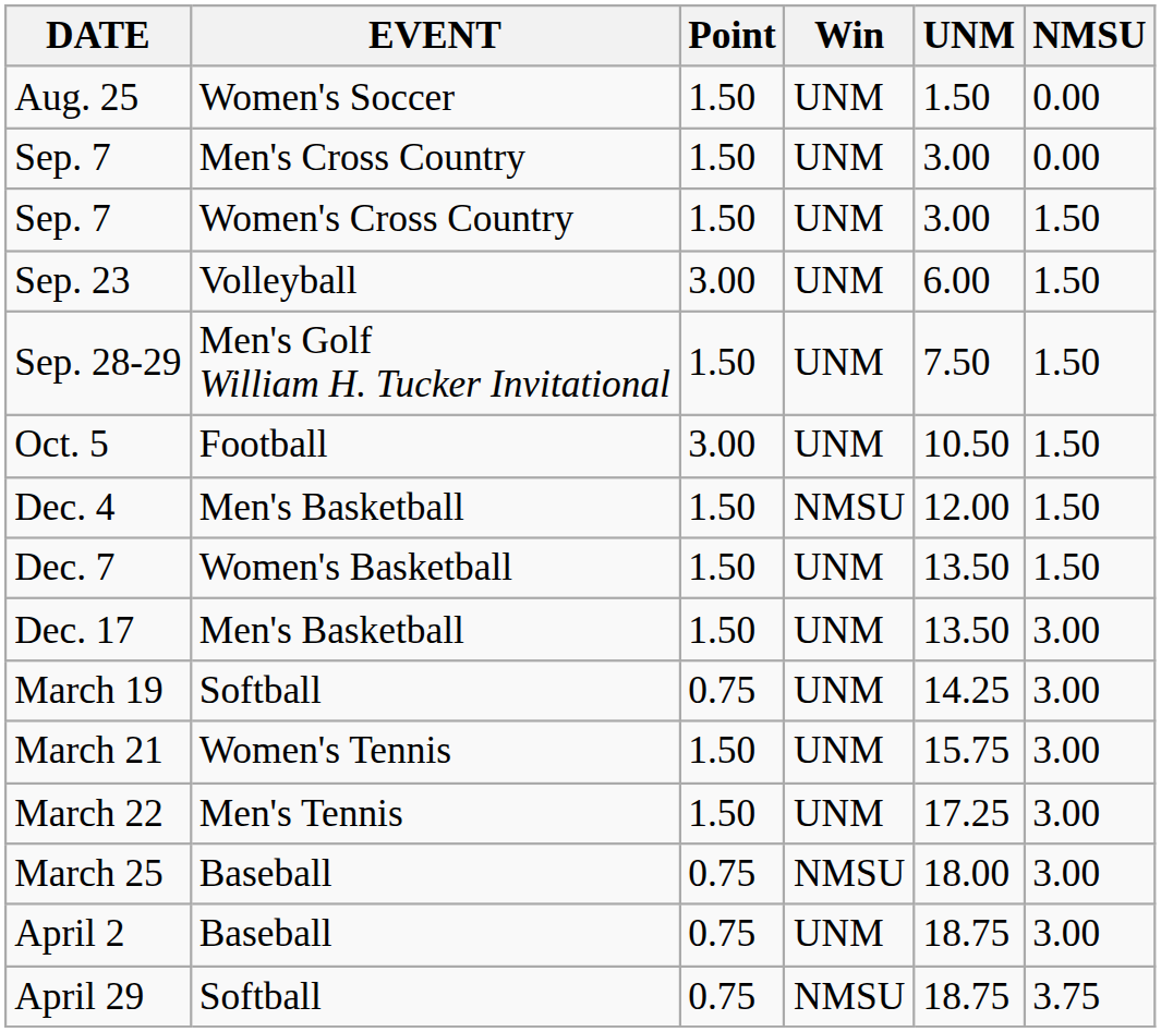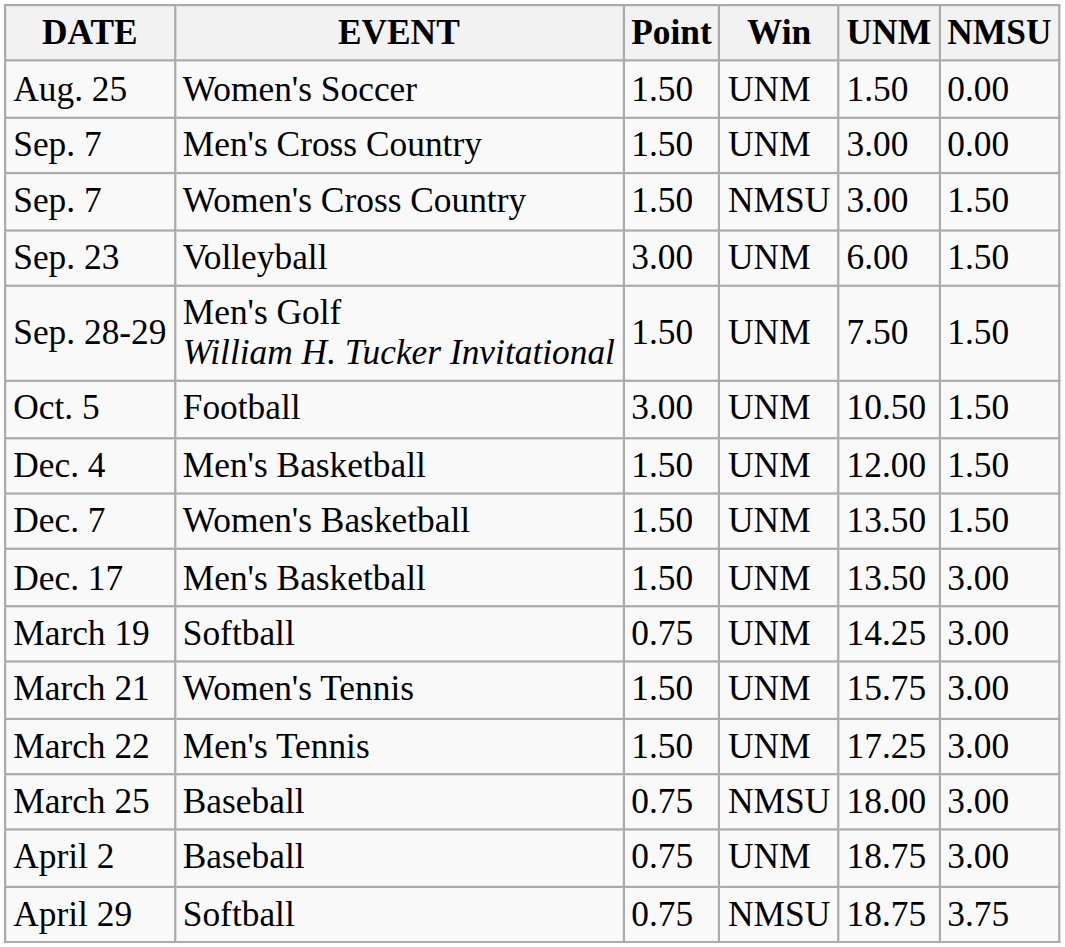 <table class="wikitable">
 <tr>
 <th>DATE</th>
 <th>EVENT</th>
 <th>Point</th>
 <th>Win</th>
 <th>UNM</th>
 <th>NMSU</th>
 </tr>
 <tr>
 <td>Aug. 25</td>
 <td>Women's Soccer</td>
 <td>1.50</td>
 <td>UNM</td>
 <td>1.50</td>
 <td>0.00</td>
 </tr>
 <tr>
 <td>Sep. 7</td>
 <td>Men's Cross Country</td>
 <td>1.50</td>
 <td>UNM</td>
 <td>3.00</td>
 <td>0.00</td>
 </tr>
 <tr>
 <td>Sep. 7</td>
 <td>Women's Cross Country</td>
 <td>1.50</td>
-<td>UNM</td>
+<td>NMSU</td>
 <td>3.00</td>
 <td>1.50</td>
 </tr>
 <tr>
 <td>Sep. 23</td>
 <td>Volleyball</td>
 <td>3.00</td>
 <td>UNM</td>
 <td>6.00</td>
 <td>1.50</td>
 </tr>
 <tr>
 <td>Sep. 28-29</td>
 <td>Men's Golf<br><em>William H. Tucker Invitational</em></td>
 <td>1.50</td>
 <td>UNM</td>
 <td>7.50</td>
 <td>1.50</td>
 </tr>
 <tr>
 <td>Oct. 5</td>
 <td>Football</td>
 <td>3.00</td>
 <td>UNM</td>
 <td>10.50</td>
 <td>1.50</td>
 </tr>
 <tr>
 <td>Dec. 4</td>
 <td>Men's Basketball</td>
 <td>1.50</td>
-<td>NMSU</td>
+<td>UNM</td>
 <td>12.00</td>
 <td>1.50</td>
 </tr>
 <tr>
 <td>Dec. 7</td>
 <td>Women's Basketball</td>
 <td>1.50</td>
 <td>UNM</td>
 <td>13.50</td>
 <td>1.50</td>
 </tr>
 <tr>
 <td>Dec. 17</td>
 <td>Men's Basketball</td>
 <td>1.50</td>
 <td>UNM</td>
 <td>13.50</td>
 <td>3.00</td>
 </tr>
 <tr>
 <td>March 19</td>
 <td>Softball</td>
 <td>0.75</td>
 <td>UNM</td>
 <td>14.25</td>
 <td>3.00</td>
 </tr>
 <tr>
 <td>March 21</td>
 <td>Women's Tennis</td>
 <td>1.50</td>
 <td>UNM</td>
 <td>15.75</td>
 <td>3.00</td>
 </tr>
 <tr>
 <td>March 22</td>
 <td>Men's Tennis</td>
 <td>1.50</td>
 <td>UNM</td>
 <td>17.25</td>
 <td>3.00</td>
 </tr>
 <tr>
 <td>March 25</td>
 <td>Baseball</td>
 <td>0.75</td>
 <td>NMSU</td>
 <td>18.00</td>
 <td>3.00</td>
 </tr>
 <tr>
 <td>April 2</td>
 <td>Baseball</td>
 <td>0.75</td>
 <td>UNM</td>
 <td>18.75</td>
 <td>3.00</td>
 </tr>
 <tr>
 <td>April 29</td>
 <td>Softball</td>
 <td>0.75</td>
 <td>NMSU</td>
 <td>18.75</td>
 <td>3.75</td>
 </tr>
 </table>
